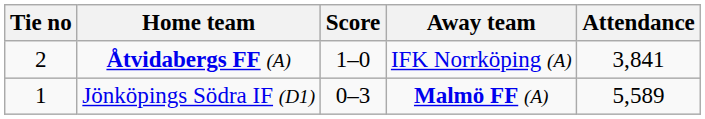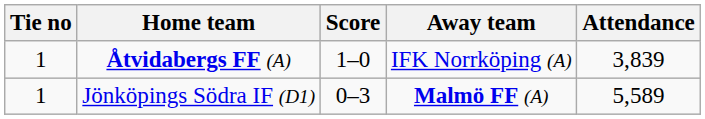 <table class="wikitable" style="text-align:center">
 <tr>
 <th style= width="40px">Tie no</th>
 <th style= width="150px">Home team</th>
 <th style= width="60px">Score</th>
 <th style= width="150px">Away team</th>
 <th style= width="30px">Attendance</th>
 </tr>
 <tr>
-<td>2</td>
+<td>1</td>
 <td><strong><a href='#'>Åtvidabergs FF</a></strong> <em><small>(A)</small></em></td>
 <td>1–0</td>
 <td><a href='#'>IFK Norrköping</a> <em><small>(A)</small></em></td>
-<td>3,841</td>
+<td>3,839</td>
 </tr>
 <tr>
 <td>1</td>
 <td><a href='#'>Jönköpings Södra IF</a> <em><small>(D1)</small></em></td>
 <td>0–3</td>
 <td><strong><a href='#'>Malmö FF</a></strong> <em><small>(A)</small></em></td>
 <td>5,589</td>
 </tr>
 </table>
